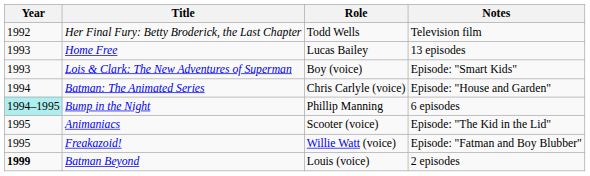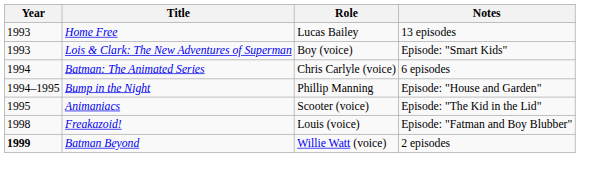 <table class="wikitable sortable">
 <tr>
 <th>Year</th>
 <th>Title</th>
 <th>Role</th>
 <th>Notes</th>
-</tr>
-<tr>
-<td>1992</td>
-<td><em>Her Final Fury: Betty Broderick, the Last Chapter</em></td>
-<td>Todd Wells</td>
-<td>Television film</td>
 </tr>
 <tr>
 <td>1993</td>
 <td><em><a href='#'>Home Free</a></em></td>
 <td>Lucas Bailey</td>
 <td>13 episodes</td>
 </tr>
 <tr>
 <td>1993</td>
 <td><em><a href='#'>Lois & Clark: The New Adventures of Superman</a></em></td>
 <td>Boy (voice)</td>
 <td>Episode: "Smart Kids"</td>
 </tr>
 <tr>
 <td>1994</td>
 <td><em><a href='#'>Batman: The Animated Series</a></em></td>
 <td>Chris Carlyle (voice)</td>
-<td>Episode: "House and Garden"</td>
+<td>6 episodes</td>
 </tr>
 <tr>
-<td style="background: paleturquoise;">1994–1995</td>
+<td>1994–1995</td>
 <td><em><a href='#'>Bump in the Night</a></em></td>
 <td>Phillip Manning</td>
-<td>6 episodes</td>
+<td>Episode: "House and Garden"</td>
 </tr>
 <tr>
 <td>1995</td>
 <td><em><a href='#'>Animaniacs</a></em></td>
 <td>Scooter (voice)</td>
 <td>Episode: "The Kid in the Lid"</td>
 </tr>
 <tr>
-<td>1995</td>
+<td>1998</td>
 <td><em><a href='#'>Freakazoid!</a></em></td>
-<td><a href='#'>Willie Watt</a> (voice)</td>
+<td>Louis (voice)</td>
 <td>Episode: "Fatman and Boy Blubber"</td>
 </tr>
 <tr>
 <td><strong>1999</strong></td>
 <td><em><a href='#'>Batman Beyond</a></em></td>
-<td>Louis (voice)</td>
+<td><a href='#'>Willie Watt</a> (voice)</td>
 <td>2 episodes</td>
 </tr>
 </table>
